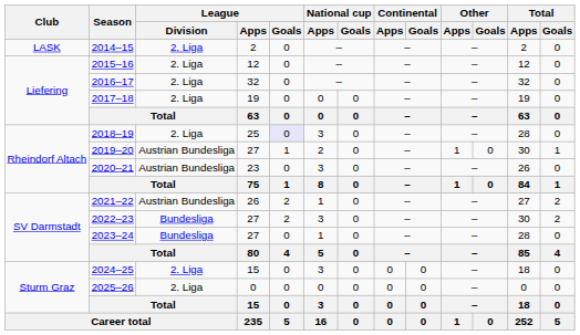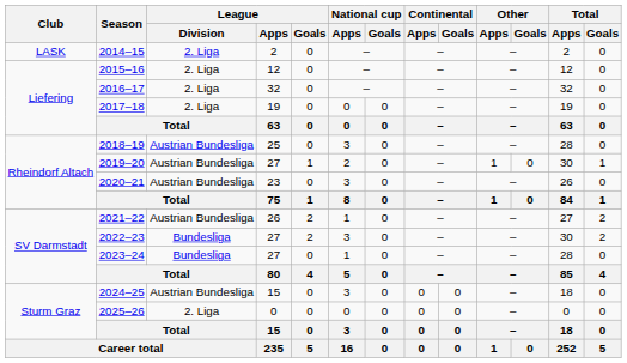 <table class="wikitable" style="text-align:center">
 <tr>
 <th rowspan=2>Club</th>
 <th rowspan=2>Season</th>
 <th colspan=3>League</th>
 <th colspan=2>National cup</th>
 <th colspan=2>Continental</th>
 <th colspan=2>Other</th>
 <th colspan=2>Total</th>
 </tr>
 <tr>
 <th>Division</th>
 <th>Apps</th>
 <th>Goals</th>
 <th>Apps</th>
 <th>Goals</th>
 <th>Apps</th>
 <th>Goals</th>
 <th>Apps</th>
 <th>Goals</th>
 <th>Apps</th>
 <th>Goals</th>
 </tr>
 <tr>
 <td><a href='#'>LASK</a></td>
 <td><a href='#'>2014–15</a></td>
 <td><a href='#'>2. Liga</a></td>
 <td>2</td>
 <td>0</td>
 <td colspan=2>–</td>
 <td colspan=2>–</td>
 <td colspan=2>–</td>
 <td>2</td>
 <td>0</td>
 </tr>
 <tr>
 <td rowspan=4><a href='#'>Liefering</a></td>
 <td><a href='#'>2015–16</a></td>
 <td>2. Liga</td>
 <td>12</td>
 <td>0</td>
 <td colspan=2>–</td>
 <td colspan=2>–</td>
 <td colspan=2>–</td>
 <td>12</td>
 <td>0</td>
 </tr>
 <tr>
 <td><a href='#'>2016–17</a></td>
 <td>2. Liga</td>
 <td>32</td>
 <td>0</td>
 <td colspan=2>–</td>
 <td colspan=2>–</td>
 <td colspan=2>–</td>
 <td>32</td>
 <td>0</td>
 </tr>
 <tr>
 <td><a href='#'>2017–18</a></td>
 <td>2. Liga</td>
 <td>19</td>
 <td>0</td>
 <td>0</td>
 <td>0</td>
 <td colspan=2>–</td>
 <td colspan=2>–</td>
 <td>19</td>
 <td>0</td>
 </tr>
 <tr>
 <th colspan=2>Total</th>
 <th>63</th>
 <th>0</th>
 <th>0</th>
 <th>0</th>
 <th colspan=2>–</th>
 <th colspan=2>–</th>
 <th>63</th>
 <th>0</th>
 </tr>
 <tr>
 <td rowspan=4><a href='#'>Rheindorf Altach</a></td>
 <td><a href='#'>2018–19</a></td>
-<td>2. Liga</td>
+<td><a href='#'>Austrian Bundesliga</a></td>
 <td>25</td>
-<td style="background: lavender;">0</td>
+<td>0</td>
 <td>3</td>
 <td>0</td>
 <td colspan=2>–</td>
 <td colspan=2>–</td>
 <td>28</td>
 <td>0</td>
 </tr>
 <tr>
 <td><a href='#'>2019–20</a></td>
 <td>Austrian Bundesliga</td>
 <td>27</td>
 <td>1</td>
 <td>2</td>
 <td>0</td>
 <td colspan=2>–</td>
 <td>1</td>
 <td>0</td>
 <td>30</td>
 <td>1</td>
 </tr>
 <tr>
 <td><a href='#'>2020–21</a></td>
 <td>Austrian Bundesliga</td>
 <td>23</td>
 <td>0</td>
 <td>3</td>
 <td>0</td>
 <td colspan=2>–</td>
 <td colspan=2>–</td>
 <td>26</td>
 <td>0</td>
 </tr>
 <tr>
 <th colspan=2>Total</th>
 <th>75</th>
 <th>1</th>
 <th>8</th>
 <th>0</th>
 <th colspan=2>–</th>
 <th>1</th>
 <th>0</th>
 <th>84</th>
 <th>1</th>
 </tr>
 <tr>
 <td rowspan=4><a href='#'>SV Darmstadt</a></td>
 <td><a href='#'>2021–22</a></td>
 <td>Austrian Bundesliga</td>
 <td>26</td>
 <td>2</td>
 <td>1</td>
 <td>0</td>
 <td colspan=2>–</td>
 <td colspan=2>–</td>
 <td>27</td>
 <td>2</td>
 </tr>
 <tr>
 <td><a href='#'>2022–23</a></td>
 <td><a href='#'>Bundesliga</a></td>
 <td>27</td>
 <td>2</td>
 <td>3</td>
 <td>0</td>
 <td colspan=2>–</td>
 <td colspan=2>–</td>
 <td>30</td>
 <td>2</td>
 </tr>
 <tr>
 <td><a href='#'>2023–24</a></td>
 <td><a href='#'>Bundesliga</a></td>
 <td>27</td>
 <td>0</td>
 <td>1</td>
 <td>0</td>
 <td colspan=2>–</td>
 <td colspan=2>–</td>
 <td>28</td>
 <td>0</td>
 </tr>
 <tr>
 <th colspan=2>Total</th>
 <th>80</th>
 <th>4</th>
 <th>5</th>
 <th>0</th>
 <th colspan=2>–</th>
 <th colspan=2>–</th>
 <th>85</th>
 <th>4</th>
 </tr>
 <tr>
 <td rowspan=3><a href='#'>Sturm Graz</a></td>
 <td><a href='#'>2024–25</a></td>
-<td><a href='#'>2. Liga</a></td>
+<td>Austrian Bundesliga</td>
 <td>15</td>
 <td>0</td>
 <td>3</td>
 <td>0</td>
 <td>0</td>
 <td>0</td>
 <td colspan=2>–</td>
 <td>18</td>
 <td>0</td>
 </tr>
 <tr>
 <td><a href='#'>2025–26</a></td>
 <td>2. Liga</td>
 <td>0</td>
 <td>0</td>
 <td>0</td>
 <td>0</td>
 <td>0</td>
 <td>0</td>
 <td colspan=2>–</td>
 <td>0</td>
 <td>0</td>
 </tr>
 <tr>
 <th colspan=2>Total</th>
 <th>15</th>
 <th>0</th>
 <th>3</th>
 <th>0</th>
 <th>0</th>
 <th>0</th>
 <th colspan=2>–</th>
 <th>18</th>
 <th>0</th>
 </tr>
 <tr>
 <th colspan=3>Career total</th>
 <th>235</th>
 <th>5</th>
 <th>16</th>
 <th>0</th>
 <th>0</th>
 <th>0</th>
 <th>1</th>
 <th>0</th>
 <th>252</th>
 <th>5</th>
 </tr>
 </table>
